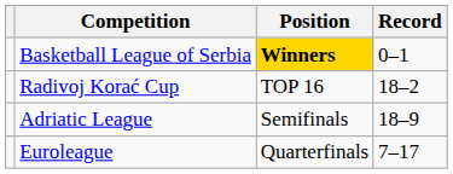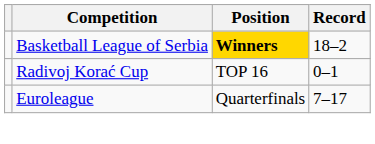 <table class="wikitable">
 <tr>
 <th></th>
 <th>Competition</th>
 <th>Position</th>
 <th>Record</th>
 </tr>
 <tr>
 <td></td>
 <td><a href='#'>Basketball League of Serbia</a></td>
 <td bgcolor=gold><strong>Winners</strong></td>
-<td>0–1</td>
+<td>18–2</td>
 </tr>
 <tr>
 <td></td>
 <td><a href='#'>Radivoj Korać Cup</a></td>
 <td>TOP 16</td>
-<td>18–2</td>
-</tr>
-<tr>
-<td></td>
-<td><a href='#'>Adriatic League</a></td>
-<td>Semifinals</td>
-<td>18–9</td>
+<td>0–1</td>
 </tr>
 <tr>
 <td></td>
 <td><a href='#'>Euroleague</a></td>
 <td>Quarterfinals</td>
 <td>7–17</td>
 </tr>
 </table>
